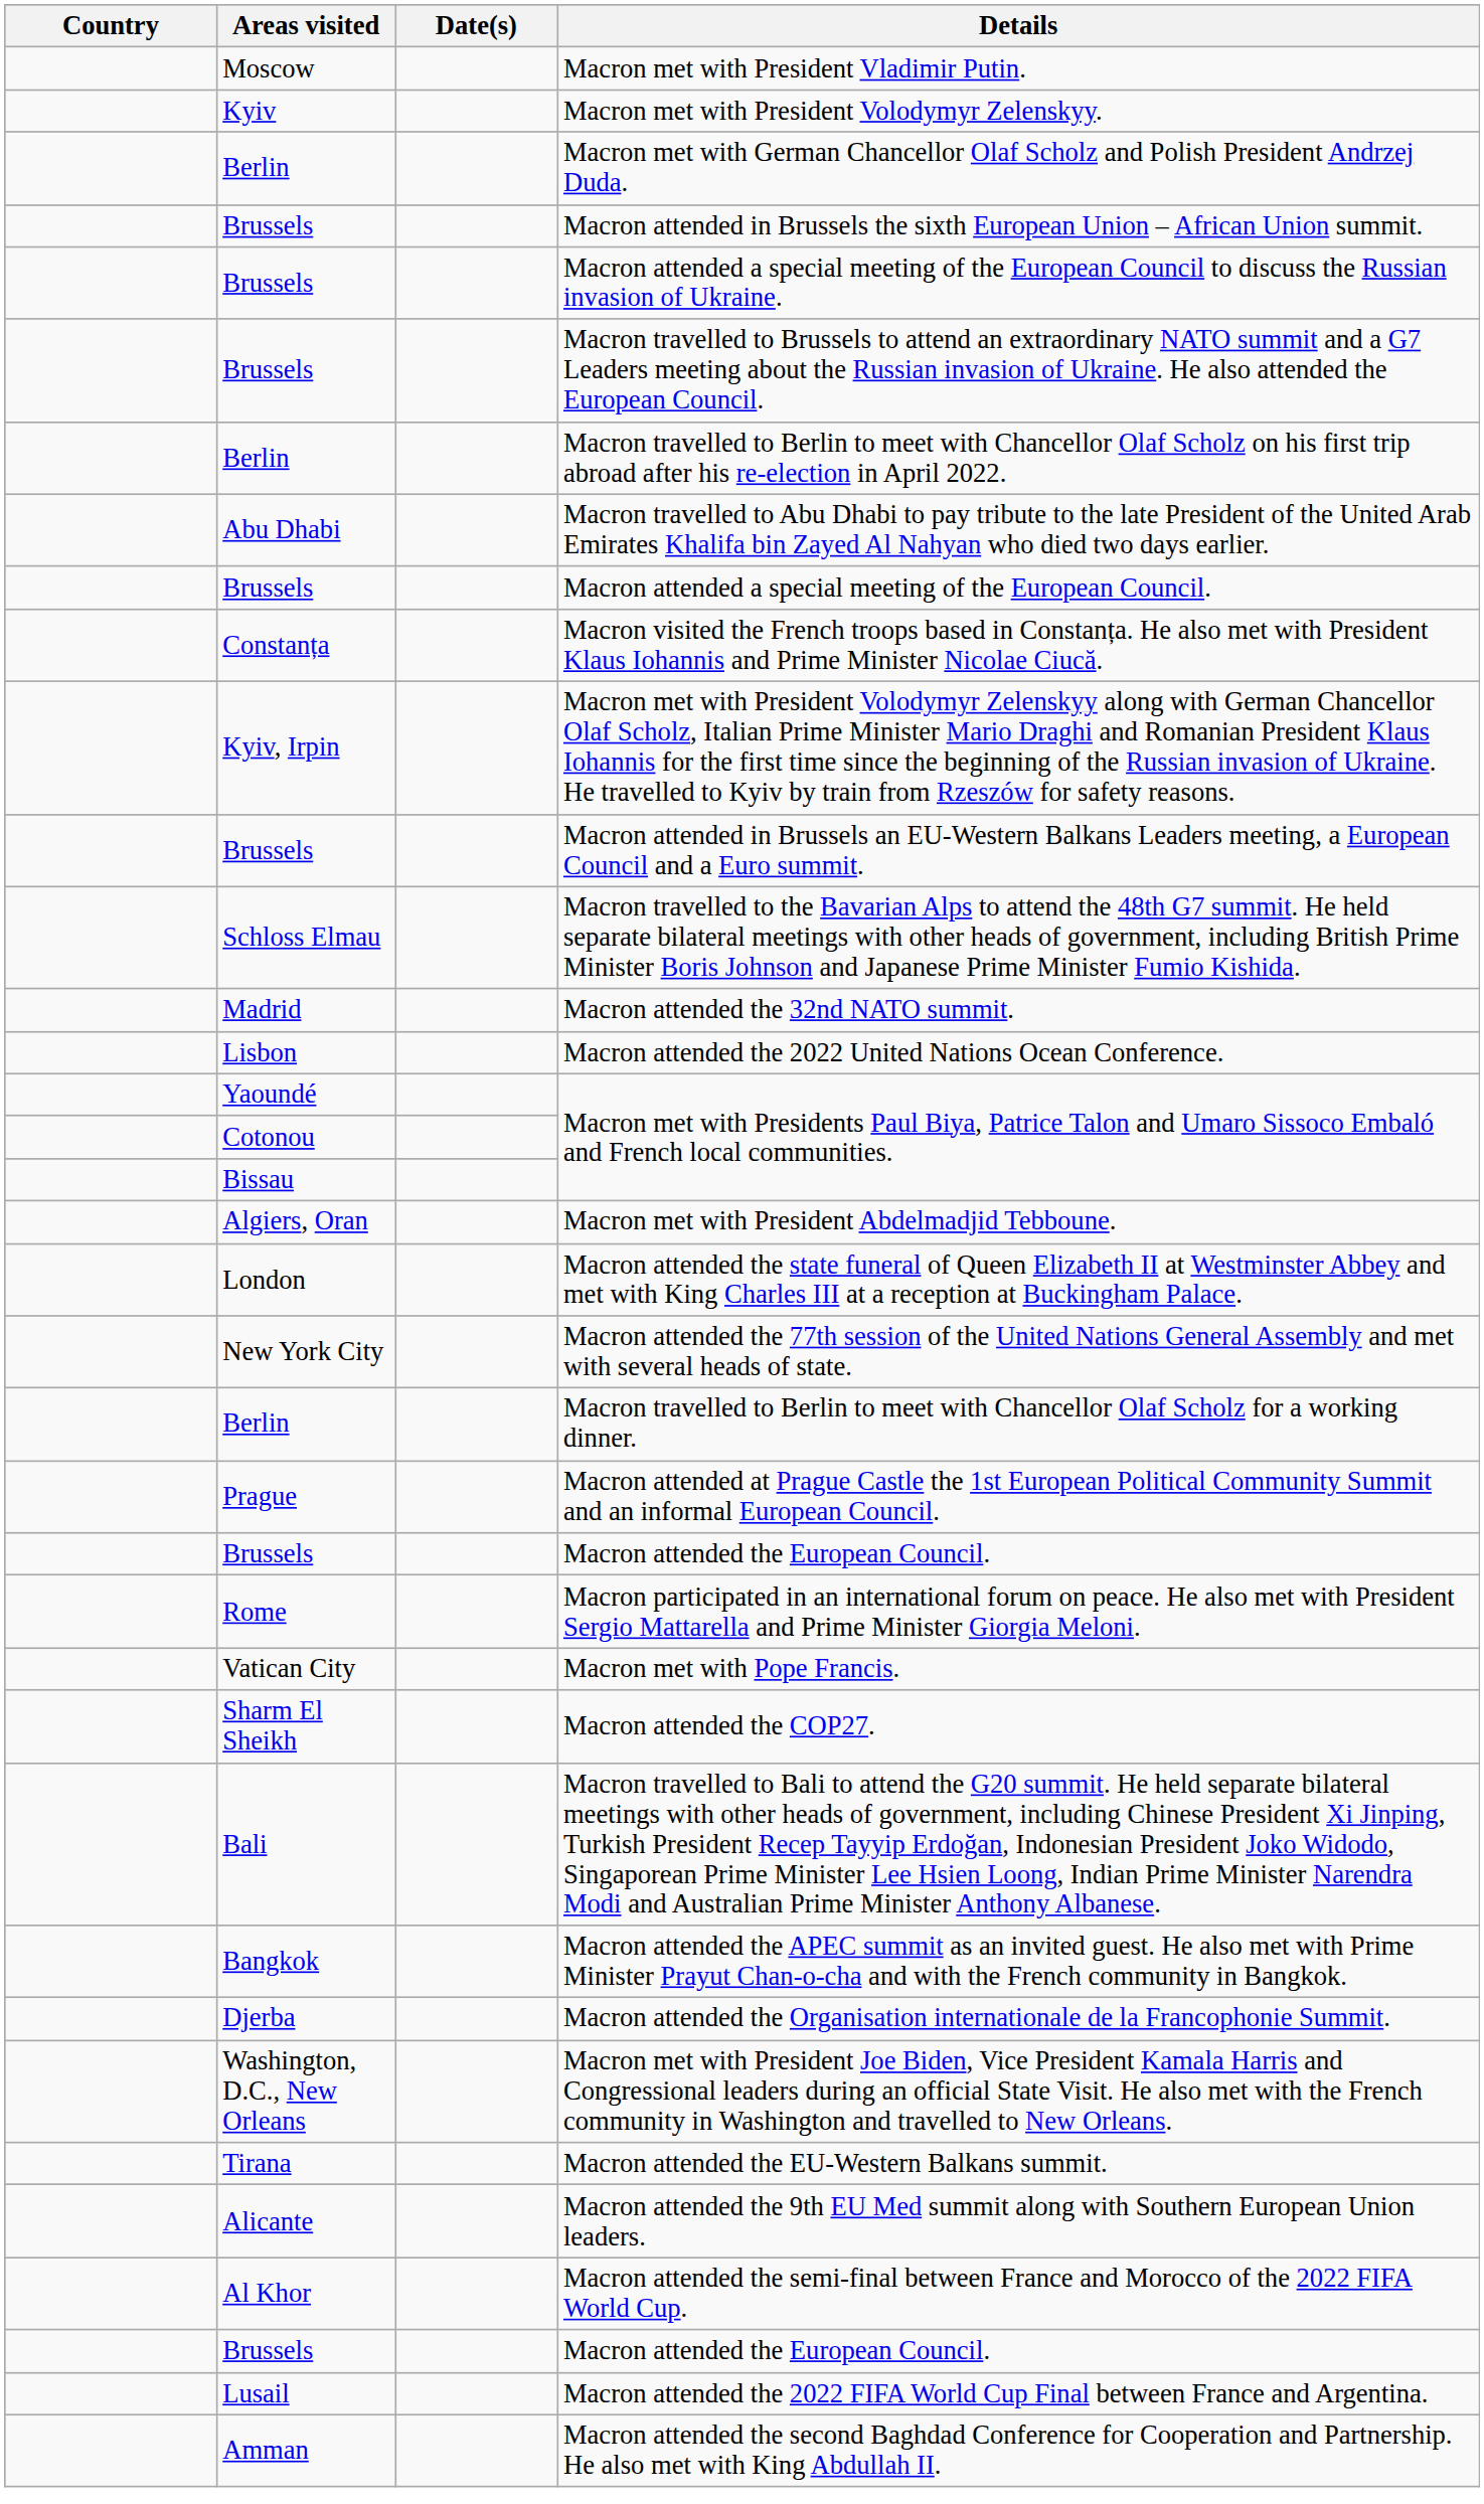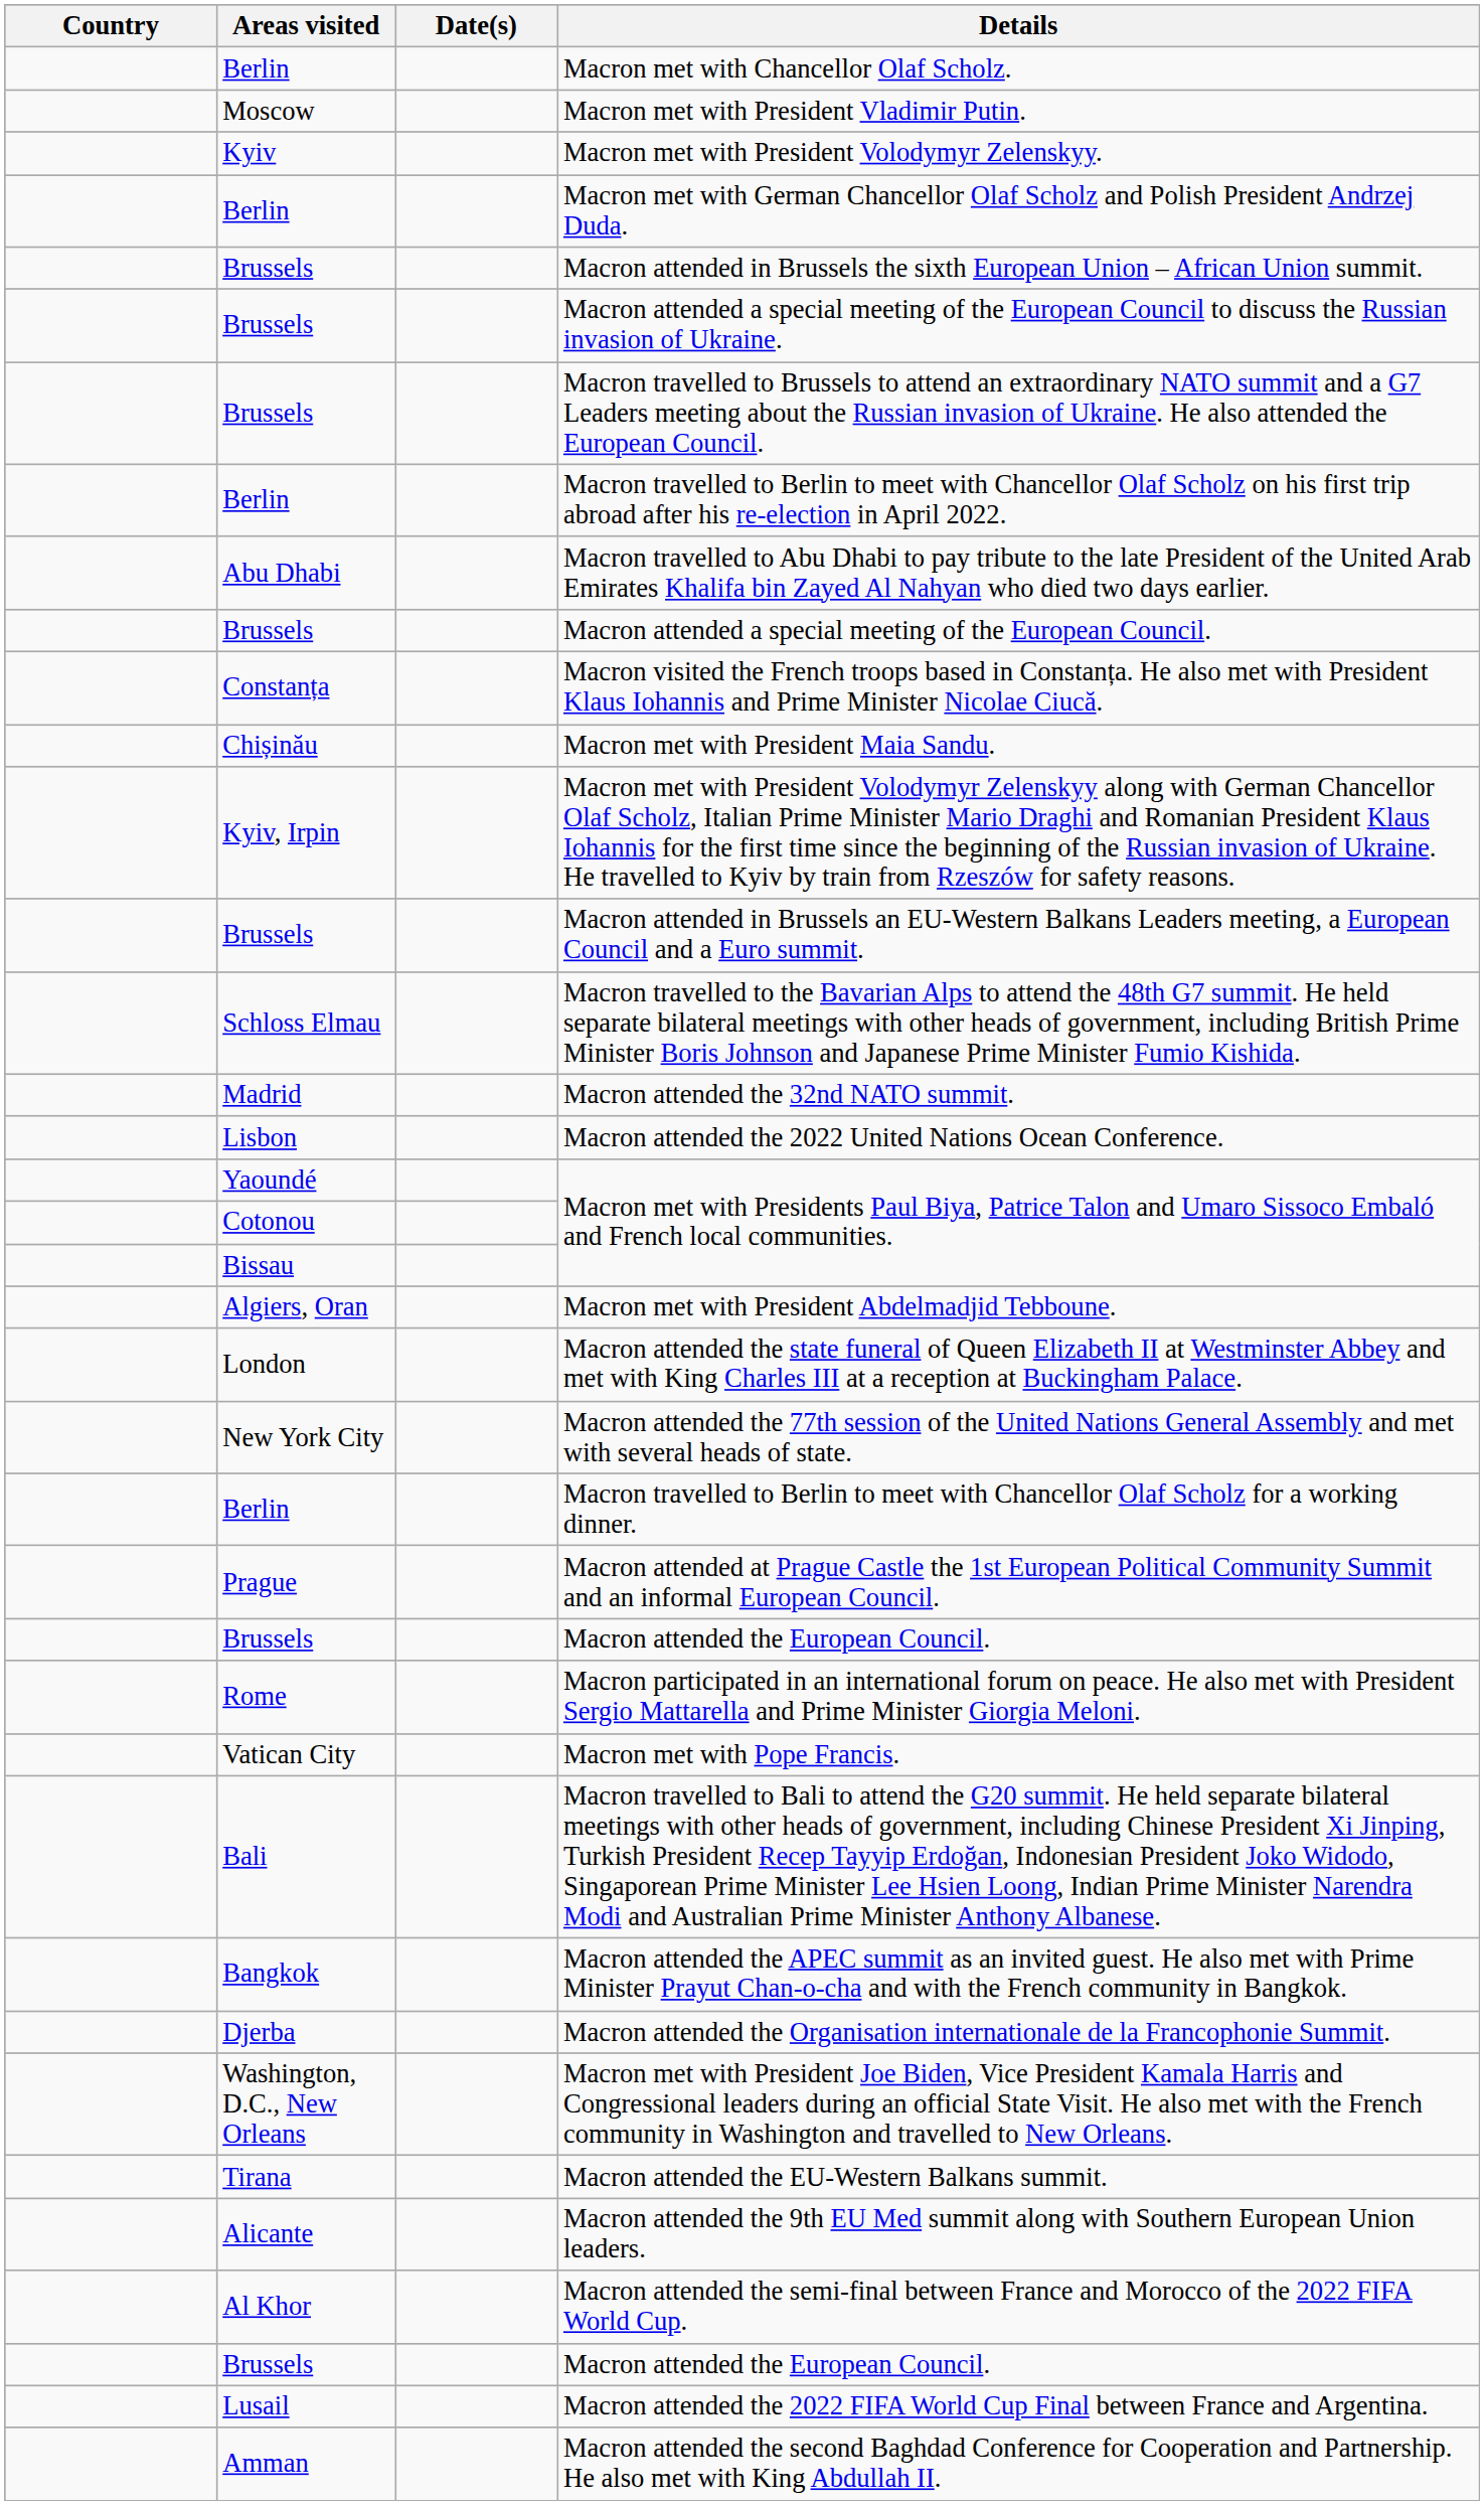 <table class="wikitable sortable outercollapse" style="margin: 1em auto 1em auto">
 <tr>
 <th width=120>Country</th>
 <th width=100>Areas visited</th>
 <th width=90>Date(s)</th>
 <th width=550 class=unsortable>Details</th>
+</tr>
+<tr>
+<td></td>
+<td><a href='#'>Berlin</a></td>
+<td></td>
+<td>Macron met with Chancellor <a href='#'>Olaf Scholz</a>.</td>
 </tr>
 <tr>
 <td></td>
 <td>Moscow</td>
 <td></td>
 <td>Macron met with President <a href='#'>Vladimir Putin</a>.</td>
 </tr>
 <tr>
 <td></td>
 <td><a href='#'>Kyiv</a></td>
 <td></td>
 <td>Macron met with President <a href='#'>Volodymyr Zelenskyy</a>.</td>
 </tr>
 <tr>
 <td></td>
 <td><a href='#'>Berlin</a></td>
 <td></td>
 <td>Macron met with German Chancellor <a href='#'>Olaf Scholz</a> and Polish President <a href='#'>Andrzej Duda</a>.</td>
 </tr>
 <tr>
 <td></td>
 <td><a href='#'>Brussels</a></td>
 <td></td>
 <td>Macron attended in Brussels the sixth <a href='#'>European Union</a> – <a href='#'>African Union</a> summit.</td>
 </tr>
 <tr>
 <td></td>
 <td><a href='#'>Brussels</a></td>
 <td></td>
 <td>Macron attended a special meeting of the <a href='#'>European Council</a> to discuss the <a href='#'>Russian invasion of Ukraine</a>.</td>
 </tr>
 <tr>
 <td></td>
 <td><a href='#'>Brussels</a></td>
 <td></td>
 <td>Macron travelled to Brussels to attend an extraordinary <a href='#'>NATO summit</a> and a <a href='#'>G7</a> Leaders meeting about the <a href='#'>Russian invasion of Ukraine</a>. He also attended the <a href='#'>European Council</a>.</td>
 </tr>
 <tr>
 <td></td>
 <td><a href='#'>Berlin</a></td>
 <td></td>
 <td>Macron travelled to Berlin to meet with Chancellor <a href='#'>Olaf Scholz</a> on his first trip abroad after his <a href='#'>re-election</a> in April 2022.</td>
 </tr>
 <tr>
 <td></td>
 <td><a href='#'>Abu Dhabi</a></td>
 <td></td>
 <td>Macron travelled to Abu Dhabi to pay tribute to the late President of the United Arab Emirates <a href='#'>Khalifa bin Zayed Al Nahyan</a> who died two days earlier.</td>
 </tr>
 <tr>
 <td></td>
 <td><a href='#'>Brussels</a></td>
 <td></td>
 <td>Macron attended a special meeting of the <a href='#'>European Council</a>.</td>
 </tr>
 <tr>
 <td></td>
 <td><a href='#'>Constanța</a></td>
 <td></td>
 <td>Macron visited the French troops based in Constanța. He also met with President <a href='#'>Klaus Iohannis</a> and Prime Minister <a href='#'>Nicolae Ciucă</a>.</td>
+</tr>
+<tr>
+<td></td>
+<td><a href='#'>Chișinău</a></td>
+<td></td>
+<td>Macron met with President <a href='#'>Maia Sandu</a>.</td>
 </tr>
 <tr>
 <td></td>
 <td><a href='#'>Kyiv</a>, <a href='#'>Irpin</a></td>
 <td></td>
 <td>Macron met with President <a href='#'>Volodymyr Zelenskyy</a> along with German Chancellor <a href='#'>Olaf Scholz</a>, Italian Prime Minister <a href='#'>Mario Draghi</a> and Romanian President <a href='#'>Klaus Iohannis</a> for the first time since the beginning of the <a href='#'>Russian invasion of Ukraine</a>. He travelled to Kyiv by train from <a href='#'>Rzeszów</a> for safety reasons.</td>
 </tr>
 <tr>
 <td></td>
 <td><a href='#'>Brussels</a></td>
 <td></td>
 <td>Macron attended in Brussels an EU-Western Balkans Leaders meeting, a <a href='#'>European Council</a> and a <a href='#'>Euro summit</a>.</td>
 </tr>
 <tr>
 <td></td>
 <td><a href='#'>Schloss Elmau</a></td>
 <td></td>
 <td>Macron travelled to the <a href='#'>Bavarian Alps</a> to attend the <a href='#'>48th G7 summit</a>. He held separate bilateral meetings with other heads of government, including British Prime Minister <a href='#'>Boris Johnson</a> and Japanese Prime Minister <a href='#'>Fumio Kishida</a>.</td>
 </tr>
 <tr>
 <td></td>
 <td><a href='#'>Madrid</a></td>
 <td></td>
 <td>Macron attended the <a href='#'>32nd NATO summit</a>.</td>
 </tr>
 <tr>
 <td></td>
 <td><a href='#'>Lisbon</a></td>
 <td></td>
 <td>Macron attended the 2022 United Nations Ocean Conference.</td>
 </tr>
 <tr>
 <td></td>
 <td><a href='#'>Yaoundé</a></td>
 <td></td>
 <td rowspan="3">Macron met with Presidents <a href='#'>Paul Biya</a>, <a href='#'>Patrice Talon</a> and <a href='#'>Umaro Sissoco Embaló</a> and French local communities.</td>
 </tr>
 <tr>
 <td></td>
 <td><a href='#'>Cotonou</a></td>
 <td></td>
 </tr>
 <tr>
 <td></td>
 <td><a href='#'>Bissau</a></td>
 <td></td>
 </tr>
 <tr>
 <td></td>
 <td><a href='#'>Algiers</a>, <a href='#'>Oran</a></td>
 <td></td>
 <td>Macron met with President <a href='#'>Abdelmadjid Tebboune</a>.</td>
 </tr>
 <tr>
 <td></td>
 <td>London</td>
 <td></td>
 <td>Macron attended the <a href='#'>state funeral</a> of Queen <a href='#'>Elizabeth II</a> at <a href='#'>Westminster Abbey</a> and met with King <a href='#'>Charles III</a> at a reception at <a href='#'>Buckingham Palace</a>.</td>
 </tr>
 <tr>
 <td></td>
 <td>New York City</td>
 <td></td>
 <td>Macron attended the <a href='#'>77th session</a> of the <a href='#'>United Nations General Assembly</a> and met with several heads of state.</td>
 </tr>
 <tr>
 <td></td>
 <td><a href='#'>Berlin</a></td>
 <td></td>
 <td>Macron travelled to Berlin to meet with Chancellor <a href='#'>Olaf Scholz</a> for a working dinner.</td>
 </tr>
 <tr>
 <td></td>
 <td><a href='#'>Prague</a></td>
 <td></td>
 <td>Macron attended at <a href='#'>Prague Castle</a> the <a href='#'>1st European Political Community Summit</a> and an informal <a href='#'>European Council</a>.</td>
 </tr>
 <tr>
 <td></td>
 <td><a href='#'>Brussels</a></td>
 <td></td>
 <td>Macron attended the <a href='#'>European Council</a>.</td>
 </tr>
 <tr>
 <td></td>
 <td><a href='#'>Rome</a></td>
 <td></td>
 <td>Macron participated in an international forum on peace. He also met with President <a href='#'>Sergio Mattarella</a> and Prime Minister <a href='#'>Giorgia Meloni</a>.</td>
 </tr>
 <tr>
 <td></td>
 <td>Vatican City</td>
 <td></td>
 <td>Macron met with <a href='#'>Pope Francis</a>.</td>
 </tr>
 <tr>
 <td></td>
-<td><a href='#'>Sharm El Sheikh</a></td>
-<td></td>
-<td>Macron attended the <a href='#'>COP27</a>.</td>
-</tr>
-<tr>
-<td></td>
 <td><a href='#'>Bali</a></td>
 <td></td>
 <td>Macron travelled to Bali to attend the <a href='#'>G20 summit</a>. He held separate bilateral meetings with other heads of government, including Chinese President <a href='#'>Xi Jinping</a>, Turkish President <a href='#'>Recep Tayyip Erdoğan</a>, Indonesian President <a href='#'>Joko Widodo</a>, Singaporean Prime Minister <a href='#'>Lee Hsien Loong</a>, Indian Prime Minister <a href='#'>Narendra Modi</a> and Australian Prime Minister <a href='#'>Anthony Albanese</a>.</td>
 </tr>
 <tr>
 <td></td>
 <td><a href='#'>Bangkok</a></td>
 <td></td>
 <td>Macron attended the <a href='#'>APEC summit</a> as an invited guest. He also met with Prime Minister <a href='#'>Prayut Chan-o-cha</a> and with the French community in Bangkok.</td>
 </tr>
 <tr>
 <td></td>
 <td><a href='#'>Djerba</a></td>
 <td></td>
 <td>Macron attended the <a href='#'>Organisation internationale de la Francophonie Summit</a>.</td>
 </tr>
 <tr>
 <td></td>
 <td>Washington, D.C., <a href='#'>New Orleans</a></td>
 <td></td>
 <td>Macron met with President <a href='#'>Joe Biden</a>, Vice President <a href='#'>Kamala Harris</a> and Congressional leaders during an official State Visit. He also met with the French community in Washington and travelled to <a href='#'>New Orleans</a>.</td>
 </tr>
 <tr>
 <td></td>
 <td><a href='#'>Tirana</a></td>
 <td></td>
 <td>Macron attended the EU-Western Balkans summit.</td>
 </tr>
 <tr>
 <td></td>
 <td><a href='#'>Alicante</a></td>
 <td></td>
 <td>Macron attended the 9th <a href='#'>EU Med</a> summit along with Southern European Union leaders.</td>
 </tr>
 <tr>
 <td></td>
 <td><a href='#'>Al Khor</a></td>
 <td></td>
 <td>Macron attended the semi-final between France and Morocco of the <a href='#'>2022 FIFA World Cup</a>.</td>
 </tr>
 <tr>
 <td></td>
 <td><a href='#'>Brussels</a></td>
 <td></td>
 <td>Macron attended the <a href='#'>European Council</a>.</td>
 </tr>
 <tr>
 <td></td>
 <td><a href='#'>Lusail</a></td>
 <td></td>
 <td>Macron attended the <a href='#'>2022 FIFA World Cup Final</a> between France and Argentina.</td>
 </tr>
 <tr>
 <td></td>
 <td><a href='#'>Amman</a></td>
 <td></td>
 <td>Macron attended the second Baghdad Conference for Cooperation and Partnership. He also met with King <a href='#'>Abdullah II</a>.</td>
 </tr>
 </table>
